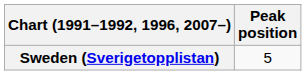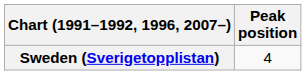 <table class="wikitable plainrowheaders">
 <tr>
 <th>Chart (1991–1992, 1996, 2007–)</th>
 <th>Peak<br>position</th>
 </tr>
 <tr>
 <th scope="row">Sweden (<a href='#'>Sverigetopplistan</a>)</th>
-<td align="center">5</td>
+<td align="center">4</td>
 </tr>
 </table>
